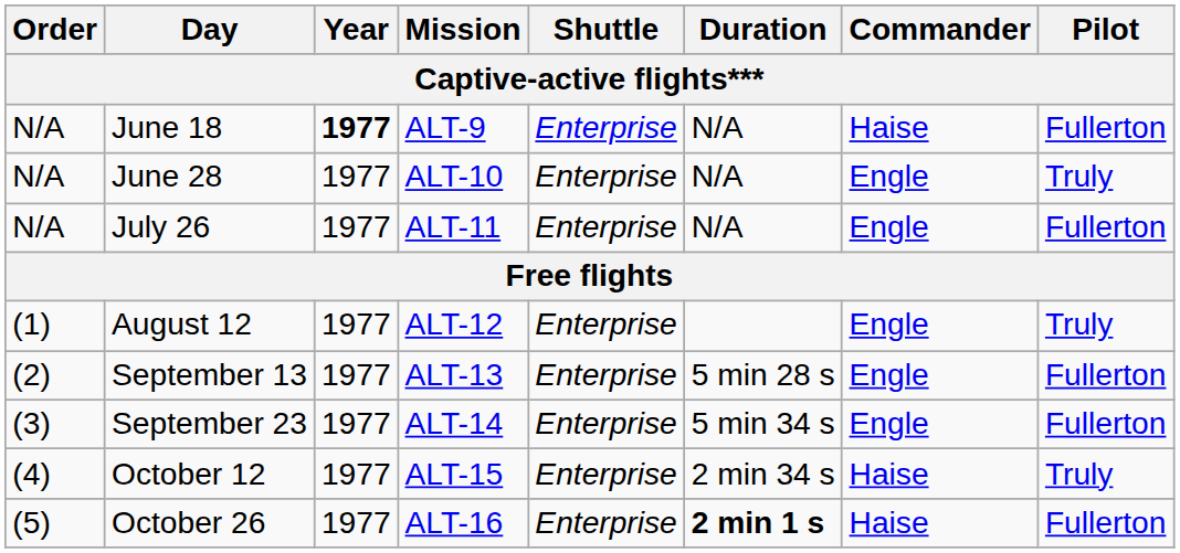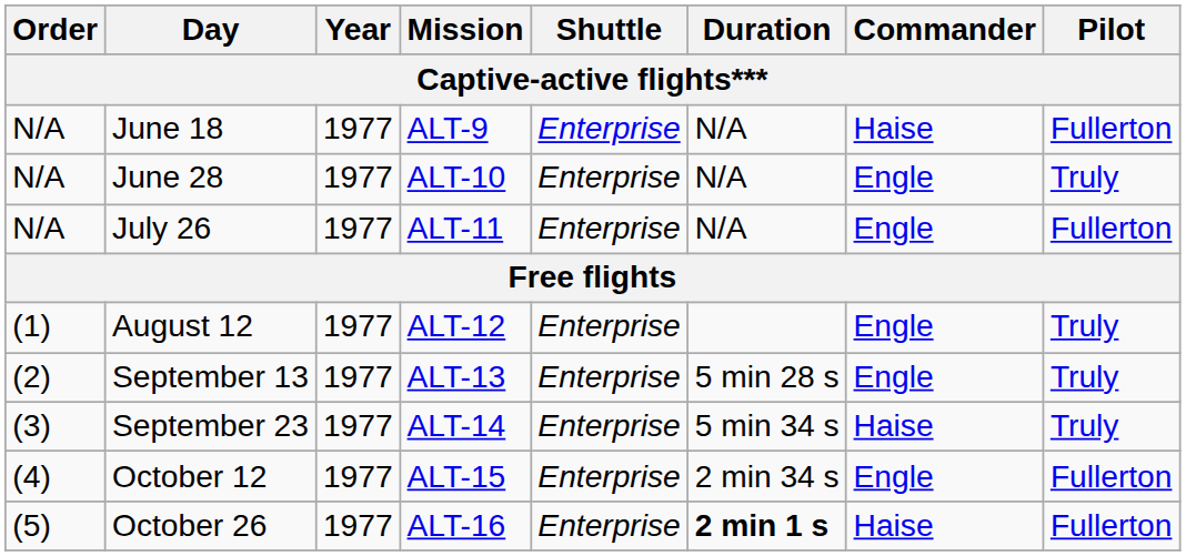 <table class="wikitable">
 <tr>
 <th>Order</th>
 <th>Day</th>
 <th>Year</th>
 <th>Mission</th>
 <th>Shuttle</th>
 <th>Duration</th>
 <th>Commander</th>
 <th>Pilot</th>
 </tr>
 <tr>
 <th colspan=8>Captive-active flights***</th>
 </tr>
 <tr>
 <td>N/A</td>
 <td>June 18</td>
-<td><strong>1977</strong></td>
+<td>1977</td>
 <td><a href='#'>ALT-9</a></td>
 <td><a href='#'><em>Enterprise</em></a></td>
 <td>N/A</td>
 <td><a href='#'>Haise</a></td>
 <td><a href='#'>Fullerton</a></td>
 </tr>
 <tr>
 <td>N/A</td>
 <td>June 28</td>
 <td>1977</td>
 <td><a href='#'>ALT-10</a></td>
 <td><em>Enterprise</em></td>
 <td>N/A</td>
 <td><a href='#'>Engle</a></td>
 <td><a href='#'>Truly</a></td>
 </tr>
 <tr>
 <td>N/A</td>
 <td>July 26</td>
 <td>1977</td>
 <td><a href='#'>ALT-11</a></td>
 <td><em>Enterprise</em></td>
 <td>N/A</td>
 <td><a href='#'>Engle</a></td>
 <td><a href='#'>Fullerton</a></td>
 </tr>
 <tr>
 <th colspan=8>Free flights</th>
 </tr>
 <tr>
 <td>(1)</td>
 <td>August 12</td>
 <td>1977</td>
 <td><a href='#'>ALT-12</a></td>
 <td><em>Enterprise</em></td>
 <td></td>
 <td><a href='#'>Engle</a></td>
 <td><a href='#'>Truly</a></td>
 </tr>
 <tr>
 <td>(2)</td>
 <td>September 13</td>
 <td>1977</td>
 <td><a href='#'>ALT-13</a></td>
 <td><em>Enterprise</em></td>
 <td>5 min 28 s</td>
 <td><a href='#'>Engle</a></td>
-<td><a href='#'>Fullerton</a></td>
+<td><a href='#'>Truly</a></td>
 </tr>
 <tr>
 <td>(3)</td>
 <td>September 23</td>
 <td>1977</td>
 <td><a href='#'>ALT-14</a></td>
 <td><em>Enterprise</em></td>
 <td>5 min 34 s</td>
-<td><a href='#'>Engle</a></td>
-<td><a href='#'>Fullerton</a></td>
+<td><a href='#'>Haise</a></td>
+<td><a href='#'>Truly</a></td>
 </tr>
 <tr>
 <td>(4)</td>
 <td>October 12</td>
 <td>1977</td>
 <td><a href='#'>ALT-15</a></td>
 <td><em>Enterprise</em></td>
 <td>2 min 34 s</td>
-<td><a href='#'>Haise</a></td>
-<td><a href='#'>Truly</a></td>
+<td><a href='#'>Engle</a></td>
+<td><a href='#'>Fullerton</a></td>
 </tr>
 <tr>
 <td>(5)</td>
 <td>October 26</td>
 <td>1977</td>
 <td><a href='#'>ALT-16</a></td>
 <td><em>Enterprise</em></td>
 <td><strong>2 min 1 s</strong></td>
 <td><a href='#'>Haise</a></td>
 <td><a href='#'>Fullerton</a></td>
 </tr>
 </table>
